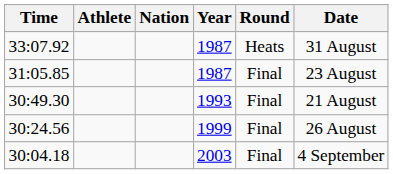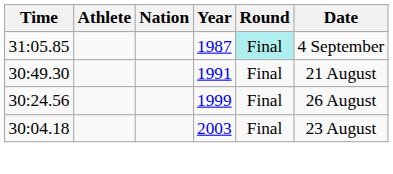 <table class="wikitable sortable" style="text-align:center">
 <tr>
 <th>Time</th>
 <th>Athlete</th>
 <th>Nation</th>
 <th>Year</th>
 <th>Round</th>
 <th>Date</th>
 </tr>
 <tr>
-<td>33:07.92</td>
-<td align=left></td>
-<td align=left></td>
-<td><a href='#'>1987</a></td>
-<td>Heats</td>
-<td>31 August</td>
-</tr>
-<tr>
 <td>31:05.85</td>
 <td align=left></td>
 <td align=left></td>
 <td><a href='#'>1987</a></td>
-<td>Final</td>
-<td>23 August</td>
+<td style="background: paleturquoise;">Final</td>
+<td>4 September</td>
 </tr>
 <tr>
 <td>30:49.30</td>
 <td align=left></td>
 <td align=left></td>
-<td><a href='#'>1993</a></td>
+<td><a href='#'>1991</a></td>
 <td>Final</td>
 <td>21 August</td>
 </tr>
 <tr>
 <td>30:24.56</td>
 <td align=left></td>
 <td align=left></td>
 <td><a href='#'>1999</a></td>
 <td>Final</td>
 <td>26 August</td>
 </tr>
 <tr>
 <td>30:04.18</td>
 <td align=left></td>
 <td align=left></td>
 <td><a href='#'>2003</a></td>
 <td>Final</td>
-<td>4 September</td>
+<td>23 August</td>
 </tr>
 </table>
